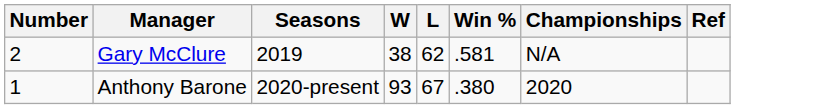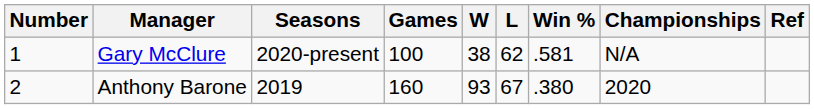 <table class="wikitable">
 <tr>
 <th>Number</th>
 <th>Manager</th>
 <th>Seasons</th>
+<th>Games</th>
 <th>W</th>
 <th>L</th>
 <th>Win %</th>
 <th>Championships</th>
 <th>Ref</th>
 </tr>
 <tr>
-<td>2</td>
+<td>1</td>
 <td><a href='#'>Gary McClure</a></td>
-<td>2019</td>
+<td>2020-present</td>
+<td>100</td>
 <td>38</td>
 <td>62</td>
 <td>.581</td>
 <td>N/A</td>
 <td></td>
 </tr>
 <tr>
-<td>1</td>
+<td>2</td>
 <td>Anthony Barone</td>
-<td>2020-present</td>
+<td>2019</td>
+<td>160</td>
 <td>93</td>
 <td>67</td>
 <td>.380</td>
 <td>2020</td>
 <td></td>
 </tr>
 </table>
